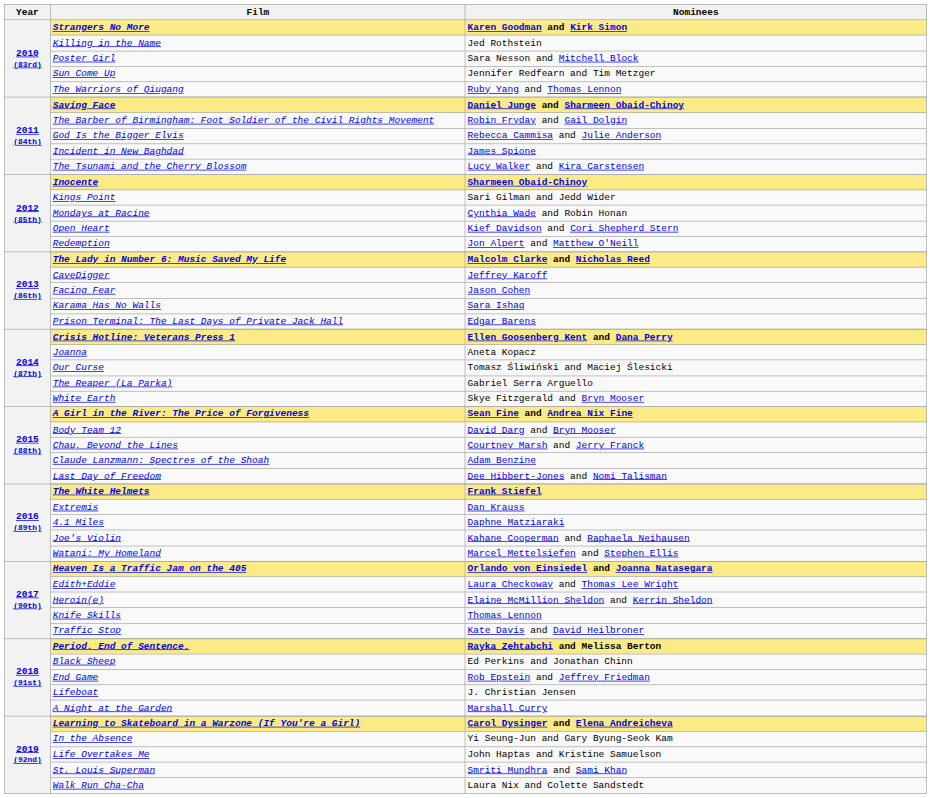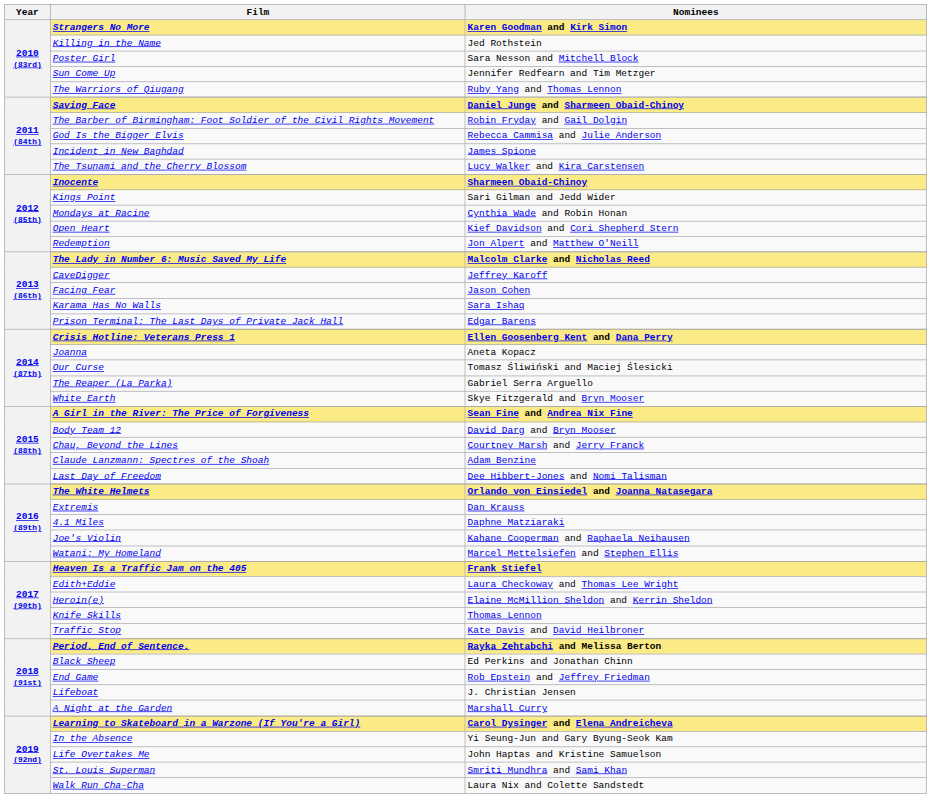 <table class="wikitable" style="width:100%">
 <tr bgcolor="#bebebe">
 <th width="5%">Year</th>
 <th width="45%">Film</th>
 <th width="50%">Nominees</th>
 </tr>
 <tr style="background:#FAEB86">
 <th rowspan="5"><a href='#'>2010</a><br><small><a href='#'>(83rd)</a></small></th>
 <td><strong><em><a href='#'>Strangers No More</a></em></strong></td>
 <td><strong><a href='#'>Karen Goodman</a> and <a href='#'>Kirk Simon</a></strong></td>
 </tr>
 <tr>
 <td><em><a href='#'>Killing in the Name</a></em></td>
 <td>Jed Rothstein</td>
 </tr>
 <tr>
 <td><em><a href='#'>Poster Girl</a></em></td>
 <td>Sara Nesson and <a href='#'>Mitchell Block</a></td>
 </tr>
 <tr>
 <td><em><a href='#'>Sun Come Up</a></em></td>
 <td>Jennifer Redfearn and Tim Metzger</td>
 </tr>
 <tr>
 <td><em><a href='#'>The Warriors of Qiugang</a></em></td>
 <td><a href='#'>Ruby Yang</a> and <a href='#'>Thomas Lennon</a></td>
 </tr>
 <tr>
 <th rowspan="6" style="text-align:center"><a href='#'>2011</a><br><small><a href='#'>(84th)</a></small></th>
 </tr>
 <tr style="background:#FAEB86">
 <td><strong><em><a href='#'>Saving Face</a></em></strong></td>
 <td><strong><a href='#'>Daniel Junge</a> and <a href='#'>Sharmeen Obaid-Chinoy</a></strong></td>
 </tr>
 <tr>
 <td><em><a href='#'>The Barber of Birmingham: Foot Soldier of the Civil Rights Movement</a></em></td>
 <td><a href='#'>Robin Fryday</a> and <a href='#'>Gail Dolgin</a></td>
 </tr>
 <tr>
 <td><em><a href='#'>God Is the Bigger Elvis</a></em></td>
 <td><a href='#'>Rebecca Cammisa</a> and <a href='#'>Julie Anderson</a></td>
 </tr>
 <tr>
 <td><em><a href='#'>Incident in New Baghdad</a></em></td>
 <td><a href='#'>James Spione</a></td>
 </tr>
 <tr>
 <td><em><a href='#'>The Tsunami and the Cherry Blossom</a></em></td>
 <td><a href='#'>Lucy Walker</a> and <a href='#'>Kira Carstensen</a></td>
 </tr>
 <tr>
 <th rowspan="6" style="text-align:center"><a href='#'>2012</a><br><small><a href='#'>(85th)</a></small></th>
 </tr>
 <tr style="background:#FAEB86">
 <td><strong><em><a href='#'>Inocente</a></em></strong></td>
 <td><strong><a href='#'>Sharmeen Obaid-Chinoy</a></strong></td>
 </tr>
 <tr>
 <td><em><a href='#'>Kings Point</a></em></td>
 <td>Sari Gilman and Jedd Wider</td>
 </tr>
 <tr>
 <td><em><a href='#'>Mondays at Racine</a></em></td>
 <td><a href='#'>Cynthia Wade</a> and Robin Honan</td>
 </tr>
 <tr>
 <td><em><a href='#'>Open Heart</a></em></td>
 <td><a href='#'>Kief Davidson</a> and <a href='#'>Cori Shepherd Stern</a></td>
 </tr>
 <tr>
 <td><em><a href='#'>Redemption</a></em></td>
 <td><a href='#'>Jon Alpert</a> and <a href='#'>Matthew O'Neill</a></td>
 </tr>
 <tr>
 <th rowspan="6" style="text-align:center"><a href='#'>2013</a><br><small><a href='#'>(86th)</a></small></th>
 </tr>
 <tr style="background:#FAEB86">
 <td><strong><em><a href='#'>The Lady in Number 6: Music Saved My Life</a></em></strong></td>
 <td><strong><a href='#'>Malcolm Clarke</a> and <a href='#'>Nicholas Reed</a></strong></td>
 </tr>
 <tr>
 <td><em><a href='#'>CaveDigger</a></em></td>
 <td><a href='#'>Jeffrey Karoff</a></td>
 </tr>
 <tr>
 <td><em><a href='#'>Facing Fear</a></em></td>
 <td><a href='#'>Jason Cohen</a></td>
 </tr>
 <tr>
 <td><em><a href='#'>Karama Has No Walls</a></em></td>
 <td><a href='#'>Sara Ishaq</a></td>
 </tr>
 <tr>
 <td><em><a href='#'>Prison Terminal: The Last Days of Private Jack Hall</a></em></td>
 <td><a href='#'>Edgar Barens</a></td>
 </tr>
 <tr>
 <th rowspan="6" style="text-align:center"><a href='#'>2014</a><br><small><a href='#'>(87th)</a></small></th>
 </tr>
 <tr style="background:#FAEB86">
 <td><strong><em><a href='#'>Crisis Hotline: Veterans Press 1</a></em></strong></td>
 <td><strong><a href='#'>Ellen Goosenberg Kent</a> and <a href='#'>Dana Perry</a></strong></td>
 </tr>
 <tr>
 <td><em><a href='#'>Joanna</a></em></td>
 <td>Aneta Kopacz</td>
 </tr>
 <tr>
 <td><em><a href='#'>Our Curse</a></em></td>
 <td>Tomasz Śliwiński and Maciej Ślesicki</td>
 </tr>
 <tr>
 <td><em><a href='#'>The Reaper (La Parka)</a></em></td>
 <td>Gabriel Serra Arguello</td>
 </tr>
 <tr>
 <td><em><a href='#'>White Earth</a></em></td>
 <td>Skye Fitzgerald and <a href='#'>Bryn Mooser</a></td>
 </tr>
 <tr>
 <th rowspan="6" style="text-align:center"><a href='#'>2015</a><br><small><a href='#'>(88th)</a></small></th>
 </tr>
 <tr style="background:#FAEB86">
 <td><strong><em><a href='#'>A Girl in the River: The Price of Forgiveness</a></em></strong></td>
 <td><strong><a href='#'>Sean Fine</a> and <a href='#'>Andrea Nix Fine</a></strong></td>
 </tr>
 <tr>
 <td><em><a href='#'>Body Team 12</a></em></td>
 <td><a href='#'>David Darg</a> and <a href='#'>Bryn Mooser</a></td>
 </tr>
 <tr>
 <td><em><a href='#'>Chau, Beyond the Lines</a></em></td>
 <td><a href='#'>Courtney Marsh</a> and <a href='#'>Jerry Franck</a></td>
 </tr>
 <tr>
 <td><em><a href='#'>Claude Lanzmann: Spectres of the Shoah</a></em></td>
 <td><a href='#'>Adam Benzine</a></td>
 </tr>
 <tr>
 <td><em><a href='#'>Last Day of Freedom</a></em></td>
 <td><a href='#'>Dee Hibbert-Jones</a> and <a href='#'>Nomi Talisman</a></td>
 </tr>
 <tr>
 <th rowspan="6" style="text-align:center"><a href='#'>2016</a><br><small><a href='#'>(89th)</a></small> <br></th>
 </tr>
 <tr style="background:#FAEB86">
 <td><strong><em><a href='#'>The White Helmets</a></em></strong></td>
-<td><strong><a href='#'>Frank Stiefel</a></strong></td>
+<td><strong><a href='#'>Orlando von Einsiedel</a> and <a href='#'>Joanna Natasegara</a></strong></td>
 </tr>
 <tr>
 <td><em><a href='#'>Extremis</a></em></td>
 <td><a href='#'>Dan Krauss</a></td>
 </tr>
 <tr>
 <td><em><a href='#'>4.1 Miles</a></em></td>
 <td><a href='#'>Daphne Matziaraki</a></td>
 </tr>
 <tr>
 <td><em><a href='#'>Joe's Violin</a></em></td>
 <td><a href='#'>Kahane Cooperman</a> and <a href='#'>Raphaela Neihausen</a></td>
 </tr>
 <tr>
 <td><em><a href='#'>Watani: My Homeland</a></em></td>
 <td><a href='#'>Marcel Mettelsiefen</a> and <a href='#'>Stephen Ellis</a></td>
 </tr>
 <tr>
 <th rowspan="6" style="text-align:center"><a href='#'>2017</a><br><small><a href='#'>(90th)</a></small> <br></th>
 </tr>
 <tr style="background:#FAEB86">
 <td><strong><em><a href='#'>Heaven Is a Traffic Jam on the 405</a></em></strong></td>
-<td><strong><a href='#'>Orlando von Einsiedel</a> and <a href='#'>Joanna Natasegara</a></strong></td>
+<td><strong><a href='#'>Frank Stiefel</a></strong></td>
 </tr>
 <tr>
 <td><em><a href='#'>Edith+Eddie</a></em></td>
 <td><a href='#'>Laura Checkoway</a> and <a href='#'>Thomas Lee Wright</a></td>
 </tr>
 <tr>
 <td><em><a href='#'>Heroin(e)</a></em></td>
 <td><a href='#'>Elaine McMillion Sheldon</a> and <a href='#'>Kerrin Sheldon</a></td>
 </tr>
 <tr>
 <td><em><a href='#'>Knife Skills</a></em></td>
 <td><a href='#'>Thomas Lennon</a></td>
 </tr>
 <tr>
 <td><em><a href='#'>Traffic Stop</a></em></td>
 <td><a href='#'>Kate Davis</a> and <a href='#'>David Heilbroner</a></td>
 </tr>
 <tr>
 <th rowspan="6" style="text-align:center"><a href='#'>2018</a><br><small><a href='#'>(91st)</a></small></th>
 </tr>
 <tr style="background:#FAEB86">
 <td><strong><em><a href='#'>Period. End of Sentence.</a></em></strong></td>
 <td><strong><a href='#'>Rayka Zehtabchi</a> and Melissa Berton</strong></td>
 </tr>
 <tr>
 <td><em><a href='#'>Black Sheep</a></em></td>
 <td>Ed Perkins and Jonathan Chinn</td>
 </tr>
 <tr>
 <td><em><a href='#'>End Game</a></em></td>
 <td><a href='#'>Rob Epstein</a> and <a href='#'>Jeffrey Friedman</a></td>
 </tr>
 <tr>
 <td><em><a href='#'>Lifeboat</a></em></td>
 <td>J. Christian Jensen</td>
 </tr>
 <tr>
 <td><em><a href='#'>A Night at the Garden</a></em></td>
 <td><a href='#'>Marshall Curry</a></td>
 </tr>
 <tr>
 <th rowspan="6" style="text-align:center"><a href='#'>2019</a><br><small><a href='#'>(92nd)</a></small></th>
 </tr>
 <tr style="background:#FAEB86">
 <td><strong><em><a href='#'>Learning to Skateboard in a Warzone (If You're a Girl)</a></em></strong></td>
 <td><strong><a href='#'>Carol Dysinger</a> and <a href='#'>Elena Andreicheva</a></strong></td>
 </tr>
 <tr>
 <td><em><a href='#'>In the Absence</a></em></td>
 <td>Yi Seung-Jun and Gary Byung-Seok Kam</td>
 </tr>
 <tr>
 <td><em><a href='#'>Life Overtakes Me</a></em></td>
 <td>John Haptas and Kristine Samuelson</td>
 </tr>
 <tr>
 <td><em><a href='#'>St. Louis Superman</a></em></td>
 <td><a href='#'>Smriti Mundhra</a> and <a href='#'>Sami Khan</a></td>
 </tr>
 <tr>
 <td><em><a href='#'>Walk Run Cha-Cha</a></em></td>
 <td>Laura Nix and Colette Sandstedt</td>
 </tr>
 </table>
